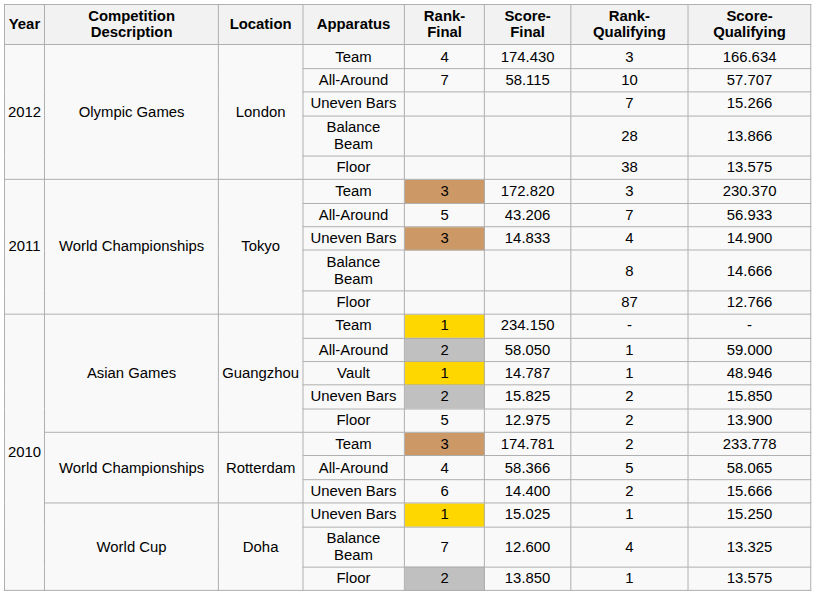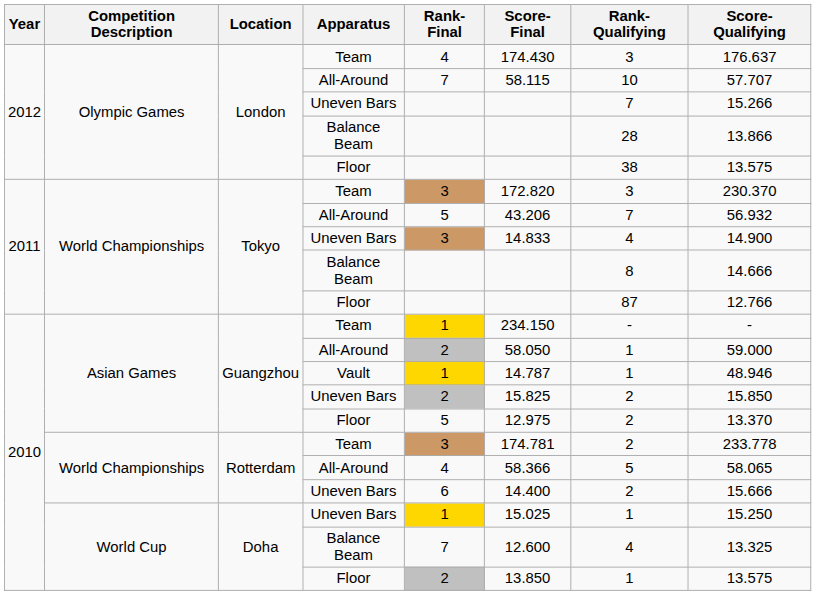 <table class="wikitable" style="text-align:center">
 <tr>
 <th>Year</th>
 <th>Competition Description</th>
 <th>Location</th>
 <th>Apparatus</th>
 <th>Rank-Final</th>
 <th>Score-Final</th>
 <th>Rank-Qualifying</th>
 <th>Score-Qualifying</th>
 </tr>
 <tr>
 <td rowspan="5">2012</td>
 <td rowspan="5">Olympic Games</td>
 <td rowspan="5">London</td>
 <td>Team</td>
 <td>4</td>
 <td>174.430</td>
 <td>3</td>
-<td>166.634</td>
+<td>176.637</td>
 </tr>
 <tr>
 <td>All-Around</td>
 <td>7</td>
 <td>58.115</td>
 <td>10</td>
 <td>57.707</td>
 </tr>
 <tr>
 <td>Uneven Bars</td>
 <td></td>
 <td></td>
 <td>7</td>
 <td>15.266</td>
 </tr>
 <tr>
 <td>Balance Beam</td>
 <td></td>
 <td></td>
 <td>28</td>
 <td>13.866</td>
 </tr>
 <tr>
 <td>Floor</td>
 <td></td>
 <td></td>
 <td>38</td>
 <td>13.575</td>
 </tr>
 <tr>
 <td rowspan="5">2011</td>
 <td rowspan="5">World Championships</td>
 <td rowspan="5">Tokyo</td>
 <td>Team</td>
 <td bgcolor="cc9966">3</td>
 <td>172.820</td>
 <td>3</td>
 <td>230.370</td>
 </tr>
 <tr>
 <td>All-Around</td>
 <td>5</td>
 <td>43.206</td>
 <td>7</td>
-<td>56.933</td>
+<td>56.932</td>
 </tr>
 <tr>
 <td>Uneven Bars</td>
 <td bgcolor="cc9966">3</td>
 <td>14.833</td>
 <td>4</td>
 <td>14.900</td>
 </tr>
 <tr>
 <td>Balance Beam</td>
 <td></td>
 <td></td>
 <td>8</td>
 <td>14.666</td>
 </tr>
 <tr>
 <td>Floor</td>
 <td></td>
 <td></td>
 <td>87</td>
 <td>12.766</td>
 </tr>
 <tr>
 <td rowspan="11">2010</td>
 <td rowspan="5">Asian Games</td>
 <td rowspan="5">Guangzhou</td>
 <td>Team</td>
 <td bgcolor="gold">1</td>
 <td>234.150</td>
 <td>-</td>
 <td>-</td>
 </tr>
 <tr>
 <td>All-Around</td>
 <td bgcolor="silver">2</td>
 <td>58.050</td>
 <td>1</td>
 <td>59.000</td>
 </tr>
 <tr>
 <td>Vault</td>
 <td bgcolor="gold">1</td>
 <td>14.787</td>
 <td>1</td>
 <td>48.946</td>
 </tr>
 <tr>
 <td>Uneven Bars</td>
 <td bgcolor="silver">2</td>
 <td>15.825</td>
 <td>2</td>
 <td>15.850</td>
 </tr>
 <tr>
 <td>Floor</td>
 <td>5</td>
 <td>12.975</td>
 <td>2</td>
-<td>13.900</td>
+<td>13.370</td>
 </tr>
 <tr>
 <td rowspan="3">World Championships</td>
 <td rowspan="3">Rotterdam</td>
 <td>Team</td>
 <td bgcolor="cc9966">3</td>
 <td>174.781</td>
 <td>2</td>
 <td>233.778</td>
 </tr>
 <tr>
 <td>All-Around</td>
 <td>4</td>
 <td>58.366</td>
 <td>5</td>
 <td>58.065</td>
 </tr>
 <tr>
 <td>Uneven Bars</td>
 <td>6</td>
 <td>14.400</td>
 <td>2</td>
 <td>15.666</td>
 </tr>
 <tr>
 <td rowspan="3">World Cup</td>
 <td rowspan="3">Doha</td>
 <td>Uneven Bars</td>
 <td bgcolor="gold">1</td>
 <td>15.025</td>
 <td>1</td>
 <td>15.250</td>
 </tr>
 <tr>
 <td>Balance Beam</td>
 <td>7</td>
 <td>12.600</td>
 <td>4</td>
 <td>13.325</td>
 </tr>
 <tr>
 <td>Floor</td>
 <td bgcolor="silver">2</td>
 <td>13.850</td>
 <td>1</td>
 <td>13.575</td>
 </tr>
 </table>
